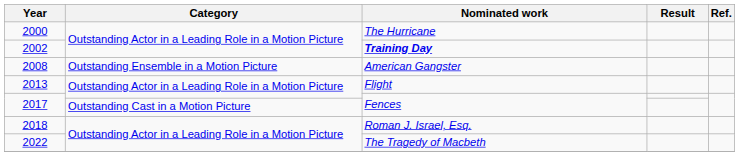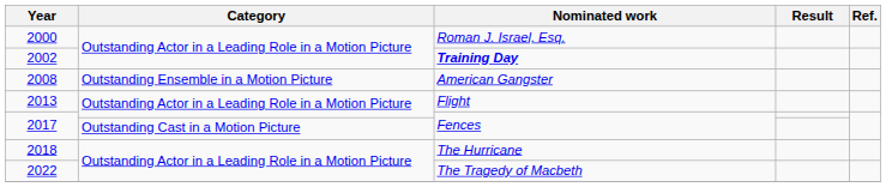 <table class=wikitable>
 <tr>
 <th scope="col" style="width:5em;">Year</th>
 <th scope="col" style="width:26em;">Category</th>
 <th scope="col" style="width:25em;">Nominated work</th>
 <th scope="col" style="width:5em;">Result</th>
 <th>Ref.</th>
 </tr>
 <tr>
 <td style="text-align:center;"><a href='#'>2000</a></td>
 <td rowspan=2><a href='#'>Outstanding Actor in a Leading Role in a Motion Picture</a></td>
-<td><em><a href='#'>The Hurricane</a></em></td>
+<td><em><a href='#'>Roman J. Israel, Esq.</a></em></td>
 <td></td>
 <td style="text-align:center;"></td>
 </tr>
 <tr>
 <td style="text-align:center;"><a href='#'>2002</a></td>
 <td><strong><em><a href='#'>Training Day</a></em></strong></td>
 <td></td>
 <td style="text-align:center;"></td>
 </tr>
 <tr>
 <td style="text-align:center;"><a href='#'>2008</a></td>
 <td><a href='#'>Outstanding Ensemble in a Motion Picture</a></td>
 <td><em><a href='#'>American Gangster</a></em></td>
 <td></td>
 <td style="text-align:center;"></td>
 </tr>
 <tr>
 <td style="text-align:center;"><a href='#'>2013</a></td>
 <td rowspan=2><a href='#'>Outstanding Actor in a Leading Role in a Motion Picture</a></td>
 <td><em><a href='#'>Flight</a></em></td>
 <td></td>
 <td style="text-align:center;"></td>
 </tr>
 <tr>
 <td style="text-align:center;", rowspan="2"><a href='#'>2017</a></td>
 <td rowspan="2"><em><a href='#'>Fences</a></em></td>
 <td></td>
 <td style="text-align:center;", rowspan=2></td>
 </tr>
 <tr>
 <td><a href='#'>Outstanding Cast in a Motion Picture</a></td>
 <td></td>
 </tr>
 <tr>
 <td style="text-align:center;"><a href='#'>2018</a></td>
 <td rowspan=2><a href='#'>Outstanding Actor in a Leading Role in a Motion Picture</a></td>
-<td><em><a href='#'>Roman J. Israel, Esq.</a></em></td>
+<td><em><a href='#'>The Hurricane</a></em></td>
 <td></td>
 <td style="text-align:center;"></td>
 </tr>
 <tr>
 <td style="text-align:center;",><a href='#'>2022</a></td>
 <td><em><a href='#'>The Tragedy of Macbeth</a></em></td>
 <td></td>
 <td style="text-align:center;"></td>
 </tr>
 <tr>
 </tr>
 </table>
